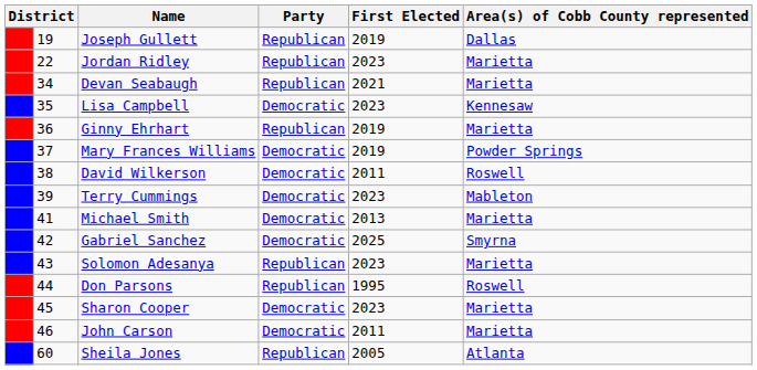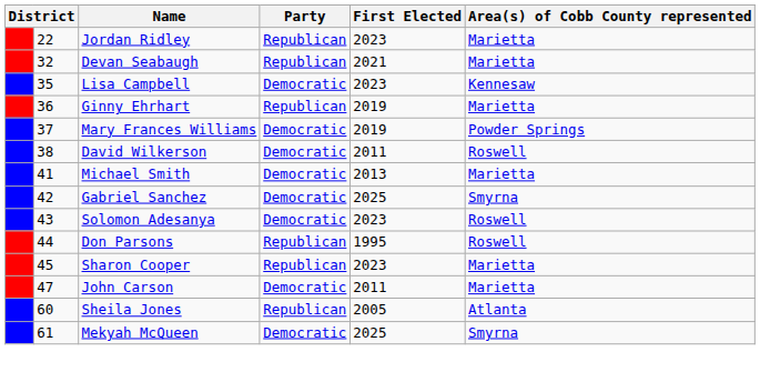 <table class=wikitable>
 <tr>
 <th colspan="2"  style="text-align:center; vertical-align:bottom;">District</th>
 <th style="text-align:center; vertical-align:bottom;">Name</th>
 <th style="text-align:center; vertical-align:bottom;">Party</th>
 <th style="text-align:center; vertical-align:bottom;">First Elected</th>
 <th style="text-align:center; vertical-align:bottom;">Area(s) of Cobb County represented</th>
-</tr>
-<tr>
-<td style="background:red;"> </td>
-<td>19</td>
-<td><a href='#'>Joseph Gullett</a></td>
-<td><a href='#'>Republican</a></td>
-<td>2019</td>
-<td><a href='#'>Dallas</a></td>
 </tr>
 <tr>
 <td style="background:red;"> </td>
 <td>22</td>
 <td><a href='#'>Jordan Ridley</a></td>
 <td><a href='#'>Republican</a></td>
 <td>2023</td>
 <td><a href='#'>Marietta</a></td>
 </tr>
 <tr>
 <td style="background:red;"> </td>
-<td>34</td>
+<td>32</td>
 <td><a href='#'>Devan Seabaugh</a></td>
 <td><a href='#'>Republican</a></td>
 <td>2021</td>
 <td><a href='#'>Marietta</a></td>
 </tr>
 <tr>
 <td style="background:blue;"> </td>
 <td>35</td>
 <td><a href='#'>Lisa Campbell</a></td>
 <td><a href='#'>Democratic</a></td>
 <td>2023</td>
 <td><a href='#'>Kennesaw</a></td>
 </tr>
 <tr>
 <td style="background:red;"> </td>
 <td>36</td>
 <td><a href='#'>Ginny Ehrhart</a></td>
 <td><a href='#'>Republican</a></td>
 <td>2019</td>
 <td><a href='#'>Marietta</a></td>
 </tr>
 <tr>
 <td style="background:blue;"> </td>
 <td>37</td>
 <td><a href='#'>Mary Frances Williams</a></td>
 <td><a href='#'>Democratic</a></td>
 <td>2019</td>
 <td><a href='#'>Powder Springs</a></td>
 </tr>
 <tr>
 <td style="background:blue;"> </td>
 <td>38</td>
 <td><a href='#'>David Wilkerson</a></td>
 <td><a href='#'>Democratic</a></td>
 <td>2011</td>
 <td><a href='#'>Roswell</a></td>
 </tr>
 <tr>
 <td style="background:blue;"> </td>
-<td>39</td>
-<td><a href='#'>Terry Cummings</a></td>
-<td><a href='#'>Democratic</a></td>
-<td>2023</td>
-<td><a href='#'>Mableton</a></td>
-</tr>
-<tr>
-<td style="background:blue;"> </td>
 <td>41</td>
 <td><a href='#'>Michael Smith</a></td>
 <td><a href='#'>Democratic</a></td>
 <td>2013</td>
 <td><a href='#'>Marietta</a></td>
 </tr>
 <tr>
 <td style="background:blue;"> </td>
 <td>42</td>
 <td><a href='#'>Gabriel Sanchez</a></td>
 <td><a href='#'>Democratic</a></td>
 <td>2025</td>
 <td><a href='#'>Smyrna</a></td>
 </tr>
 <tr>
 <td style="background:blue;"> </td>
 <td>43</td>
 <td><a href='#'>Solomon Adesanya</a></td>
-<td><a href='#'>Republican</a></td>
+<td><a href='#'>Democratic</a></td>
 <td>2023</td>
-<td><a href='#'>Marietta</a></td>
+<td><a href='#'>Roswell</a></td>
 </tr>
 <tr>
 <td style="background:red;"> </td>
 <td>44</td>
 <td><a href='#'>Don Parsons</a></td>
 <td><a href='#'>Republican</a></td>
 <td>1995</td>
 <td><a href='#'>Roswell</a></td>
 </tr>
 <tr>
 <td style="background:red;"> </td>
 <td>45</td>
 <td><a href='#'>Sharon Cooper</a></td>
-<td><a href='#'>Democratic</a></td>
+<td><a href='#'>Republican</a></td>
 <td>2023</td>
 <td><a href='#'>Marietta</a></td>
 </tr>
 <tr>
 <td style="background:red;"> </td>
-<td>46</td>
+<td>47</td>
 <td><a href='#'>John Carson</a></td>
 <td><a href='#'>Democratic</a></td>
 <td>2011</td>
 <td><a href='#'>Marietta</a></td>
 </tr>
 <tr>
 <td style="background:blue;"> </td>
 <td>60</td>
 <td><a href='#'>Sheila Jones</a></td>
 <td><a href='#'>Republican</a></td>
 <td>2005</td>
 <td><a href='#'>Atlanta</a></td>
 </tr>
+<tr>
+<td style="background:blue;"> </td>
+<td>61</td>
+<td><a href='#'>Mekyah McQueen</a></td>
+<td><a href='#'>Democratic</a></td>
+<td>2025</td>
+<td><a href='#'>Smyrna</a></td>
+</tr>
 </table>
